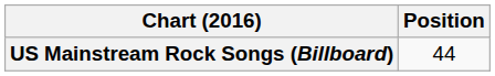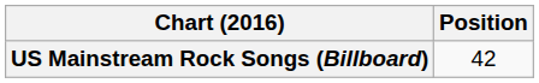 <table class="wikitable plainrowheaders" style="text-align:center">
 <tr>
 <th scope="col">Chart (2016)</th>
 <th scope="col">Position</th>
 </tr>
 <tr>
 <th scope="row">US Mainstream Rock Songs (<em>Billboard</em>)</th>
-<td>44</td>
+<td>42</td>
 </tr>
 </table>
